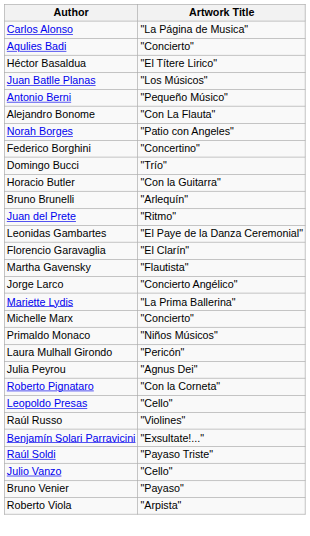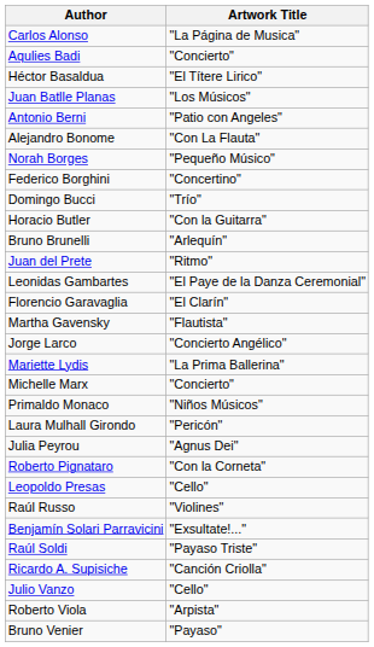 <table class="wikitable">
 <tr>
 <th>Author</th>
 <th>Artwork Title</th>
 </tr>
 <tr>
 <td><a href='#'>Carlos Alonso</a></td>
 <td>"La Página de Musica"</td>
 </tr>
 <tr>
 <td><a href='#'>Aqulies Badi</a></td>
 <td>"Concierto"</td>
 </tr>
 <tr>
 <td>Héctor Basaldua</td>
 <td>"El Títere Lirico"</td>
 </tr>
 <tr>
 <td><a href='#'>Juan Batlle Planas</a></td>
 <td>"Los Músicos"</td>
 </tr>
 <tr>
 <td><a href='#'>Antonio Berni</a></td>
-<td>"Pequeño Músico"</td>
+<td>"Patio con Angeles"</td>
 </tr>
 <tr>
 <td>Alejandro Bonome</td>
 <td>"Con La Flauta"</td>
 </tr>
 <tr>
 <td><a href='#'>Norah Borges</a></td>
-<td>"Patio con Angeles"</td>
+<td>"Pequeño Músico"</td>
 </tr>
 <tr>
 <td>Federico Borghini</td>
 <td>"Concertino"</td>
 </tr>
 <tr>
 <td>Domingo Bucci</td>
 <td>"Trío"</td>
 </tr>
 <tr>
 <td>Horacio Butler</td>
 <td>"Con la Guitarra"</td>
 </tr>
 <tr>
 <td>Bruno Brunelli</td>
 <td>"Arlequín"</td>
 </tr>
 <tr>
 <td><a href='#'>Juan del Prete</a></td>
 <td>"Ritmo"</td>
 </tr>
 <tr>
 <td>Leonidas Gambartes</td>
 <td>"El Paye de la Danza Ceremonial"</td>
 </tr>
 <tr>
 <td>Florencio Garavaglia</td>
 <td>"El Clarín"</td>
 </tr>
 <tr>
 <td>Martha Gavensky</td>
 <td>"Flautista"</td>
 </tr>
 <tr>
 <td>Jorge Larco</td>
 <td>"Concierto Angélico"</td>
 </tr>
 <tr>
 <td><a href='#'>Mariette Lydis</a></td>
 <td>"La Prima Ballerina"</td>
 </tr>
 <tr>
 <td>Michelle Marx</td>
 <td>"Concierto"</td>
 </tr>
 <tr>
 <td>Primaldo Monaco</td>
 <td>"Niños Músicos"</td>
 </tr>
 <tr>
 <td>Laura Mulhall Girondo</td>
 <td>"Pericón"</td>
 </tr>
 <tr>
 <td>Julia Peyrou</td>
 <td>"Agnus Dei"</td>
 </tr>
 <tr>
 <td><a href='#'>Roberto Pignataro</a></td>
 <td>"Con la Corneta"</td>
 </tr>
 <tr>
 <td><a href='#'>Leopoldo Presas</a></td>
 <td>"Cello"</td>
 </tr>
 <tr>
 <td>Raúl Russo</td>
 <td>"Violines"</td>
 </tr>
 <tr>
 <td><a href='#'>Benjamín Solari Parravicini</a></td>
 <td>"Exsultate!..."</td>
 </tr>
 <tr>
 <td><a href='#'>Raúl Soldi</a></td>
 <td>"Payaso Triste"</td>
 </tr>
 <tr>
+<td><a href='#'>Ricardo A. Supisiche</a></td>
+<td>"Canción Criolla"</td>
+</tr>
+<tr>
 <td><a href='#'>Julio Vanzo</a></td>
 <td>"Cello"</td>
+</tr>
+<tr>
+<td>Roberto Viola</td>
+<td>"Arpista"</td>
 </tr>
 <tr>
 <td>Bruno Venier</td>
 <td>"Payaso"</td>
 </tr>
-<tr>
-<td>Roberto Viola</td>
-<td>"Arpista"</td>
-</tr>
 </table>
